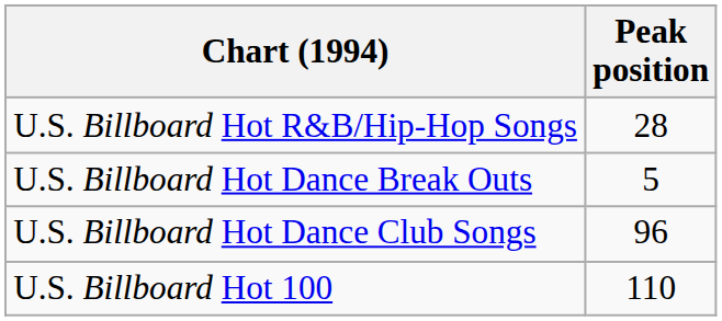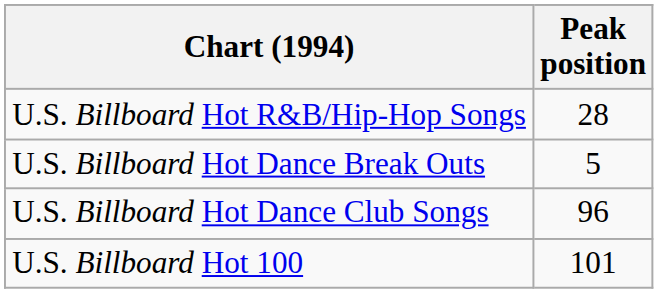 <table class="wikitable sortable">
 <tr>
 <th>Chart (1994)</th>
 <th>Peak<br>position</th>
 </tr>
 <tr>
 <td>U.S. <em>Billboard</em> <a href='#'>Hot R&B/Hip-Hop Songs</a></td>
 <td style="text-align:center;">28</td>
 </tr>
 <tr>
 <td>U.S. <em>Billboard</em> <a href='#'>Hot Dance Break Outs</a></td>
 <td style="text-align:center;">5</td>
 </tr>
 <tr>
 <td>U.S. <em>Billboard</em> <a href='#'>Hot Dance Club Songs</a></td>
 <td style="text-align:center;">96</td>
 </tr>
 <tr>
 <td>U.S. <em>Billboard</em> <a href='#'>Hot 100</a></td>
-<td style="text-align:center;">110</td>
+<td style="text-align:center;">101</td>
 </tr>
 </table>
